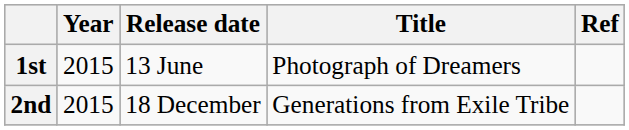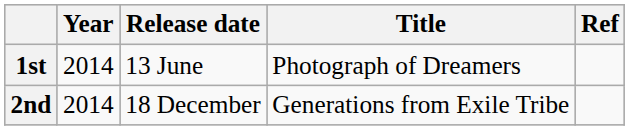 <table class="wikitable">
 <tr>
 <th></th>
 <th>Year</th>
 <th>Release date</th>
 <th>Title</th>
 <th>Ref</th>
 </tr>
 <tr>
 <th>1st</th>
-<td>2015</td>
+<td>2014</td>
 <td>13 June</td>
 <td>Photograph of Dreamers</td>
 <td></td>
 </tr>
 <tr>
 <th>2nd</th>
-<td>2015</td>
+<td>2014</td>
 <td>18 December</td>
 <td>Generations from Exile Tribe</td>
 <td></td>
 </tr>
 </table>
